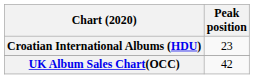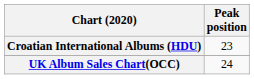 <table class="wikitable sortable plainrowheaders">
 <tr>
 <th scope="col">Chart (2020)</th>
 <th scope="col">Peak<br>position</th>
 </tr>
 <tr>
 <th scope="row">Croatian International Albums (<a href='#'>HDU</a>)</th>
 <td align="center">23</td>
 </tr>
 <tr>
 </tr>
 <tr>
 </tr>
 <tr>
 </tr>
 <tr>
 </tr>
 <tr>
 <th scope="row"><a href='#'>UK Album Sales Chart</a>(OCC)</th>
-<td align="center">42</td>
+<td align="center">24</td>
 </tr>
 </table>
